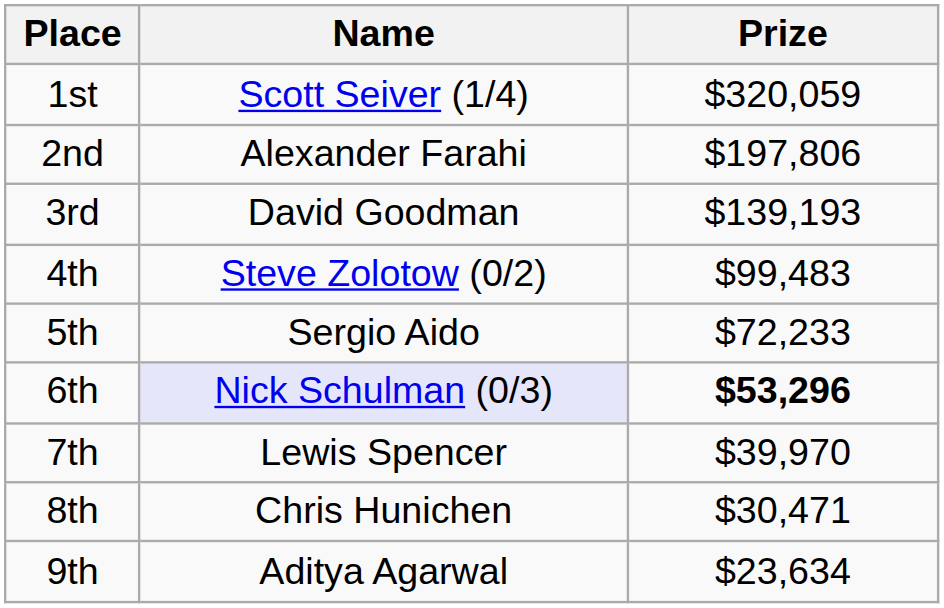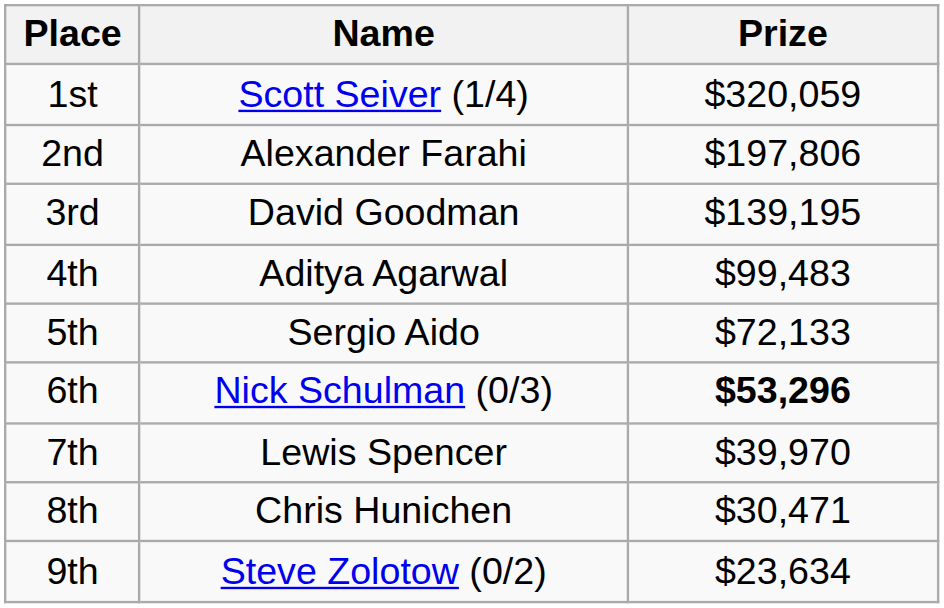 <table class="wikitable">
 <tr>
 <th width="50">Place</th>
 <th width="200">Name</th>
 <th width="125">Prize</th>
 </tr>
 <tr>
 <td align = "center">1st</td>
 <td align = "center"> <a href='#'>Scott Seiver</a> (1/4)</td>
 <td align = "center">$320,059</td>
 </tr>
 <tr>
 <td align = "center">2nd</td>
 <td align = "center"> Alexander Farahi</td>
 <td align = "center">$197,806</td>
 </tr>
 <tr>
 <td align = "center">3rd</td>
 <td align = "center"> David Goodman</td>
-<td align = "center">$139,193</td>
+<td align = "center">$139,195</td>
 </tr>
 <tr>
 <td align = "center">4th</td>
-<td align = "center"> <a href='#'>Steve Zolotow</a> (0/2)</td>
+<td align = "center"> Aditya Agarwal</td>
 <td align = "center">$99,483</td>
 </tr>
 <tr>
 <td align = "center">5th</td>
 <td align = "center"> Sergio Aido</td>
-<td align = "center">$72,233</td>
+<td align = "center">$72,133</td>
 </tr>
 <tr>
 <td align = "center">6th</td>
-<td align = "center" style="background: lavender;"> <a href='#'>Nick Schulman</a> (0/3)</td>
+<td align = "center"> <a href='#'>Nick Schulman</a> (0/3)</td>
 <td align = "center"><strong>$53,296</strong></td>
 </tr>
 <tr>
 <td align = "center">7th</td>
 <td align = "center"> Lewis Spencer</td>
 <td align = "center">$39,970</td>
 </tr>
 <tr>
 <td align = "center">8th</td>
 <td align = "center"> Chris Hunichen</td>
 <td align = "center">$30,471</td>
 </tr>
 <tr>
 <td align = "center">9th</td>
-<td align = "center"> Aditya Agarwal</td>
+<td align = "center"> <a href='#'>Steve Zolotow</a> (0/2)</td>
 <td align = "center">$23,634</td>
 </tr>
 </table>
